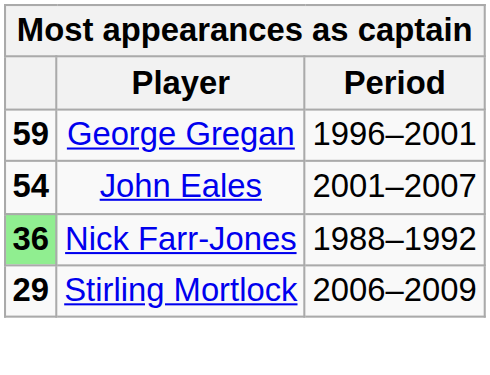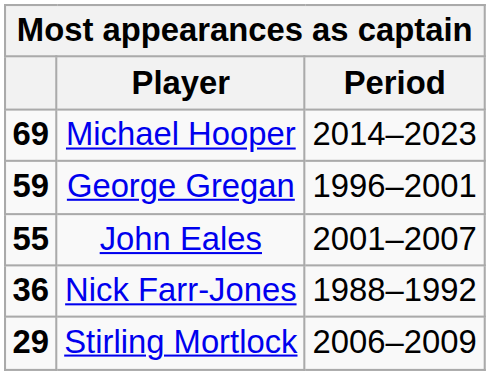 <table class="wikitable" style="text-align:center">
 <tr>
 <th colspan=3>Most appearances as captain</th>
 </tr>
 <tr>
 <th></th>
 <th !>Player</th>
 <th !>Period</th>
 </tr>
 <tr>
+<td><strong>69</strong></td>
+<td><a href='#'>Michael Hooper</a></td>
+<td>2014–2023</td>
+</tr>
+<tr>
 <td><strong>59</strong></td>
 <td><a href='#'>George Gregan</a></td>
 <td>1996–2001</td>
 </tr>
 <tr>
-<td><strong>54</strong></td>
+<td><strong>55</strong></td>
 <td><a href='#'>John Eales</a></td>
 <td>2001–2007</td>
 </tr>
 <tr>
-<td style="background: lightgreen;"><strong>36</strong></td>
+<td><strong>36</strong></td>
 <td><a href='#'>Nick Farr-Jones</a></td>
 <td>1988–1992</td>
 </tr>
 <tr>
 <td><strong>29</strong></td>
 <td><a href='#'>Stirling Mortlock</a></td>
 <td>2006–2009</td>
 </tr>
 </table>
